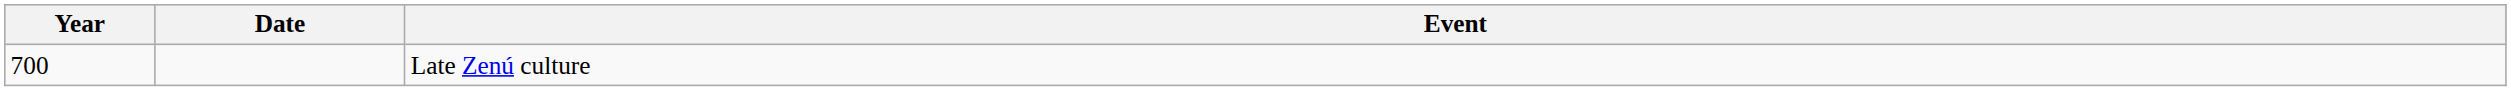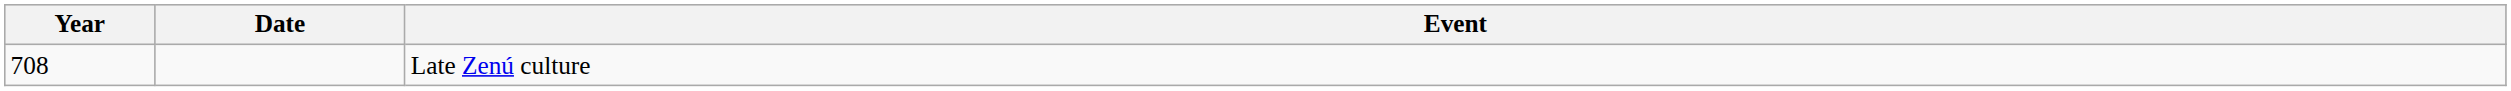 <table class="wikitable" style="width:100%;">
 <tr>
 <th style="width:6%">Year</th>
 <th style="width:10%">Date</th>
 <th>Event</th>
 </tr>
 <tr>
-<td>700</td>
+<td>708</td>
 <td></td>
 <td>Late <a href='#'>Zenú</a> culture</td>
 </tr>
 </table>
